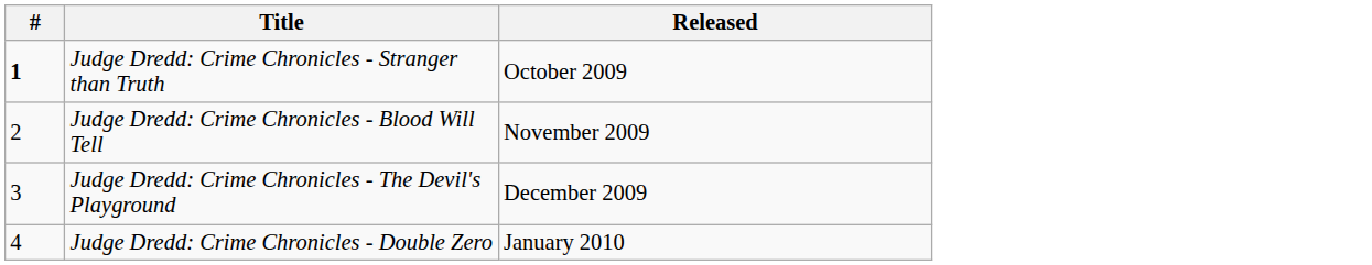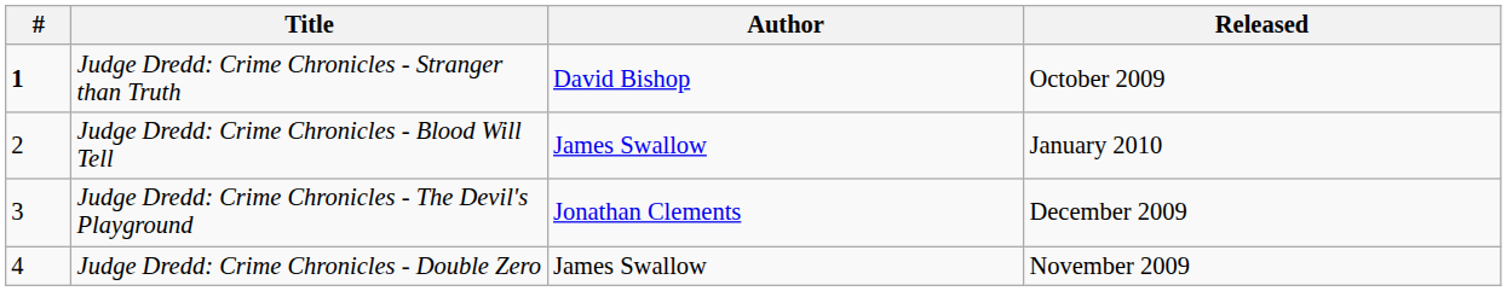 <table class="wikitable">
 <tr>
 <th width="35"><strong>#</strong></th>
 <th width="300"><strong>Title</strong></th>
+<th width="300"><strong>Author</strong></th>
 <th width="300"><strong>Released</strong></th>
 </tr>
 <tr>
 <td><strong>1</strong></td>
 <td><em>Judge Dredd: Crime Chronicles - Stranger than Truth</em></td>
+<td><a href='#'>David Bishop</a></td>
 <td>October 2009</td>
 </tr>
 <tr>
 <td>2</td>
 <td><em>Judge Dredd: Crime Chronicles - Blood Will Tell</em></td>
-<td>November 2009</td>
+<td><a href='#'>James Swallow</a></td>
+<td>January 2010</td>
 </tr>
 <tr>
 <td>3</td>
 <td><em>Judge Dredd: Crime Chronicles - The Devil's Playground</em></td>
+<td><a href='#'>Jonathan Clements</a></td>
 <td>December 2009</td>
 </tr>
 <tr>
 <td>4</td>
 <td><em>Judge Dredd: Crime Chronicles - Double Zero</em></td>
-<td>January 2010</td>
+<td>James Swallow</td>
+<td>November 2009</td>
 </tr>
 </table>
